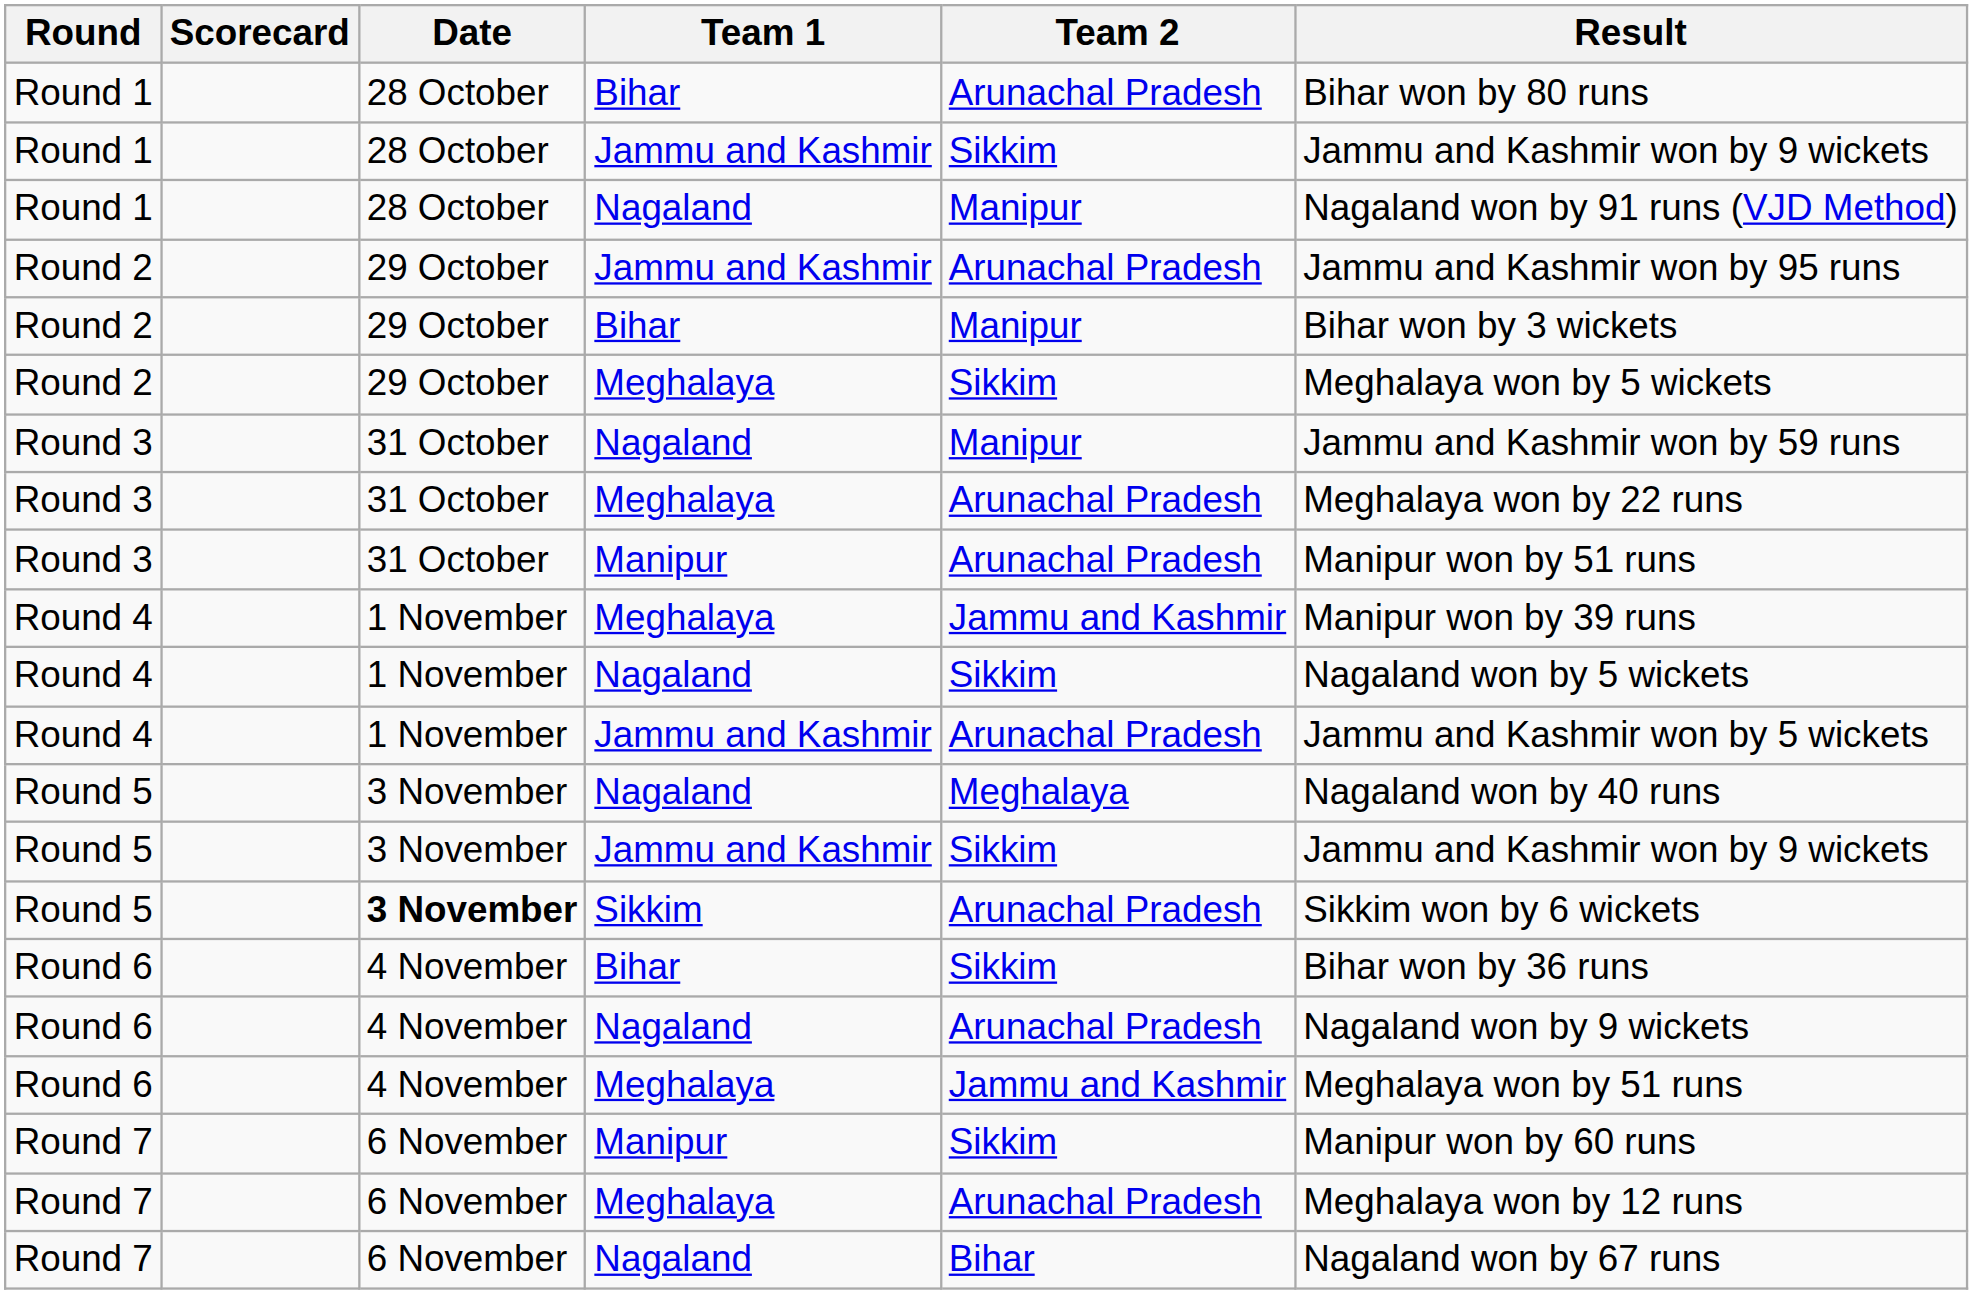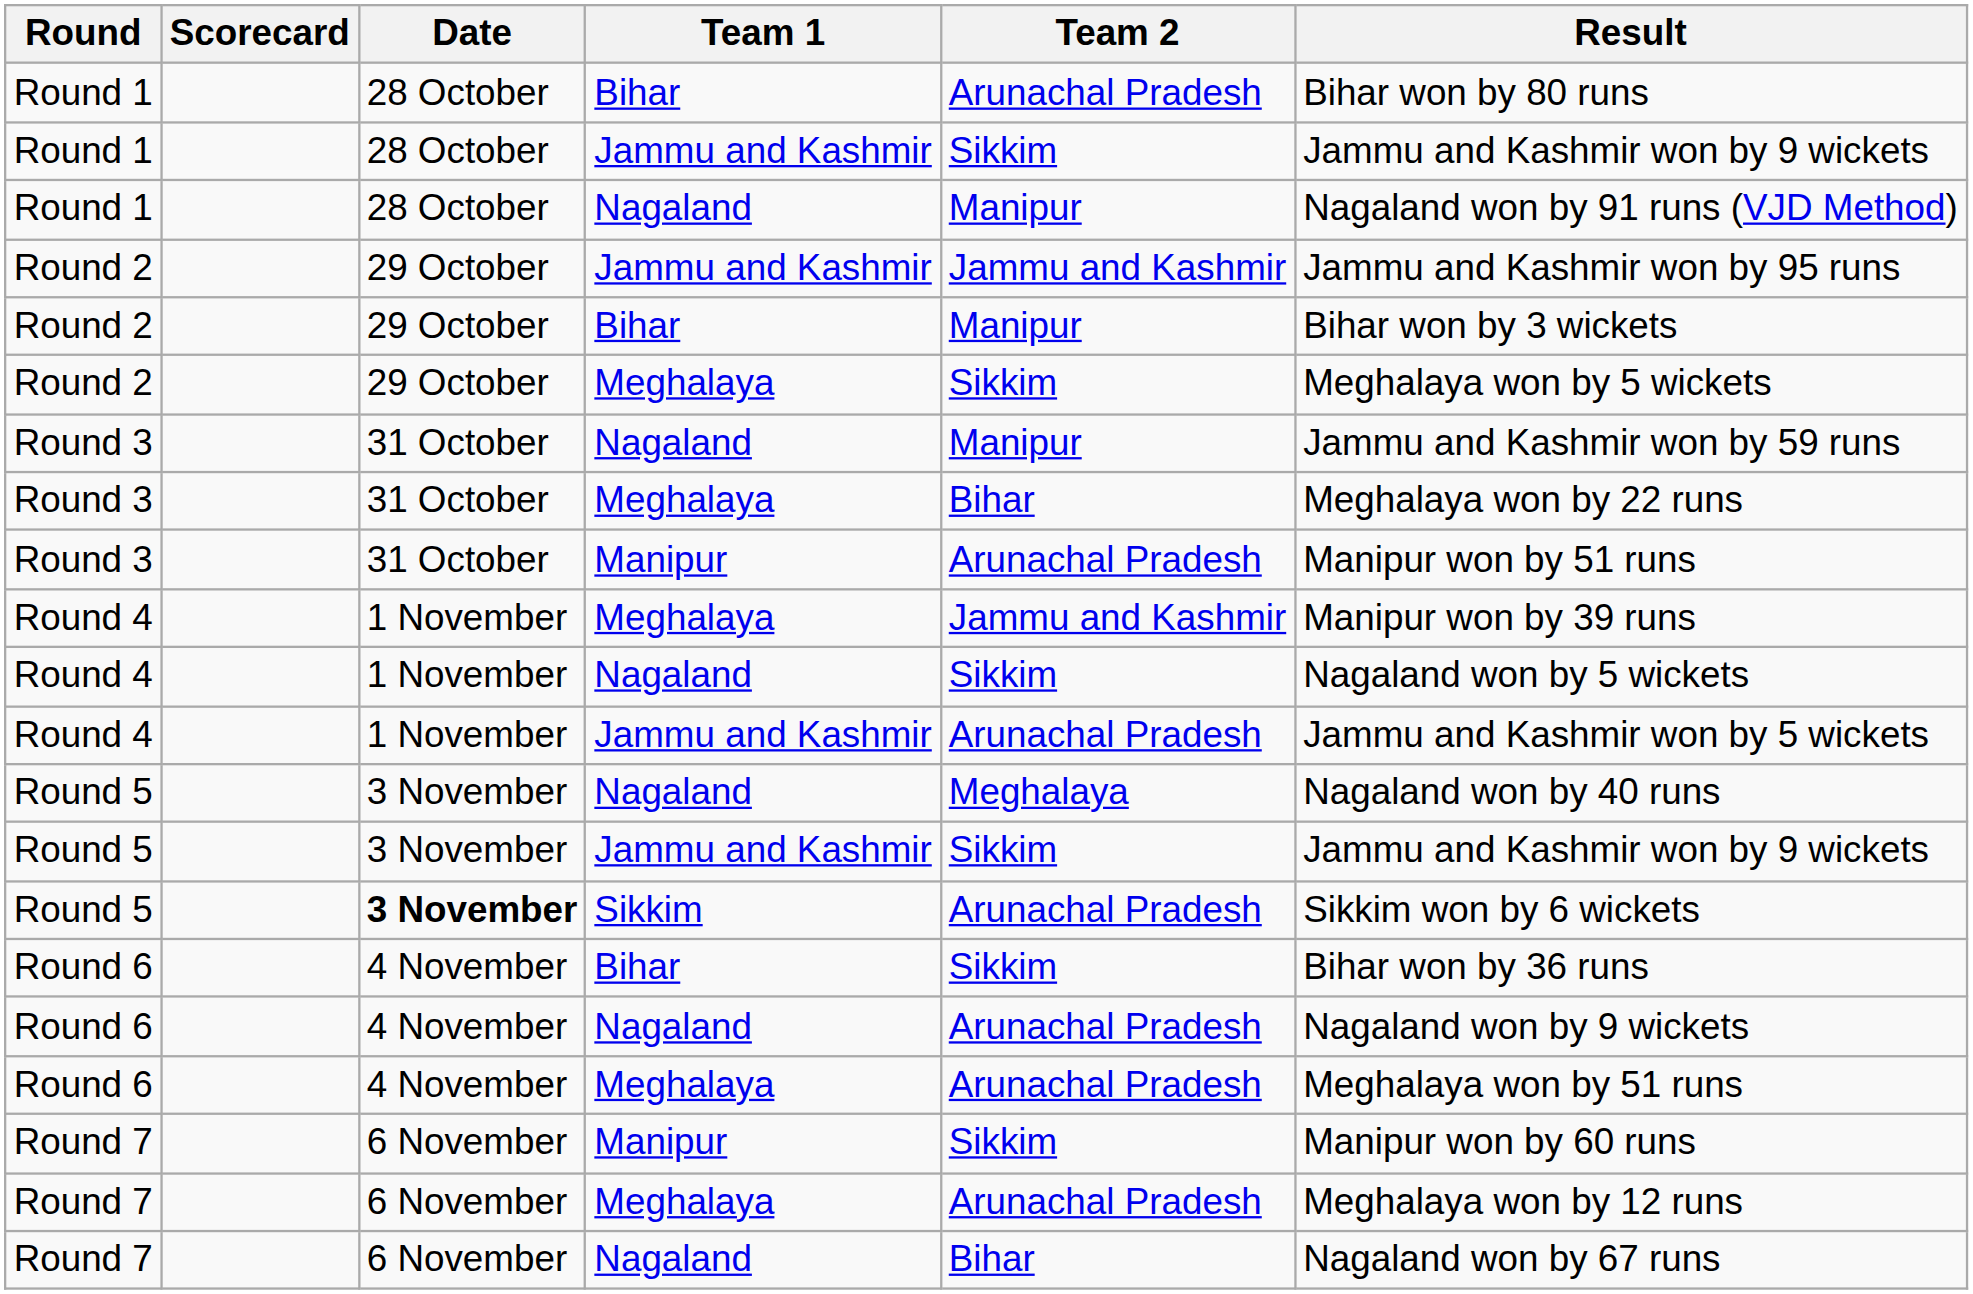 <table class="wikitable collapsible sortable collapsed">
 <tr>
 <th>Round</th>
 <th>Scorecard</th>
 <th>Date</th>
 <th>Team 1</th>
 <th>Team 2</th>
 <th>Result</th>
 </tr>
 <tr>
 <td>Round 1</td>
 <td></td>
 <td>28 October</td>
 <td><a href='#'>Bihar</a></td>
 <td><a href='#'>Arunachal Pradesh</a></td>
 <td>Bihar won by 80 runs</td>
 </tr>
 <tr>
 <td>Round 1</td>
 <td></td>
 <td>28 October</td>
 <td><a href='#'>Jammu and Kashmir</a></td>
 <td><a href='#'>Sikkim</a></td>
 <td>Jammu and Kashmir won by 9 wickets</td>
 </tr>
 <tr>
 <td>Round 1</td>
 <td></td>
 <td>28 October</td>
 <td><a href='#'>Nagaland</a></td>
 <td><a href='#'>Manipur</a></td>
 <td>Nagaland won by 91 runs (<a href='#'>VJD Method</a>)</td>
 </tr>
 <tr>
 <td>Round 2</td>
 <td></td>
 <td>29 October</td>
 <td><a href='#'>Jammu and Kashmir</a></td>
-<td><a href='#'>Arunachal Pradesh</a></td>
+<td><a href='#'>Jammu and Kashmir</a></td>
 <td>Jammu and Kashmir won by 95 runs</td>
 </tr>
 <tr>
 <td>Round 2</td>
 <td></td>
 <td>29 October</td>
 <td><a href='#'>Bihar</a></td>
 <td><a href='#'>Manipur</a></td>
 <td>Bihar won by 3 wickets</td>
 </tr>
 <tr>
 <td>Round 2</td>
 <td></td>
 <td>29 October</td>
 <td><a href='#'>Meghalaya</a></td>
 <td><a href='#'>Sikkim</a></td>
 <td>Meghalaya won by 5 wickets</td>
 </tr>
 <tr>
 <td>Round 3</td>
 <td></td>
 <td>31 October</td>
 <td><a href='#'>Nagaland</a></td>
 <td><a href='#'>Manipur</a></td>
 <td>Jammu and Kashmir won by 59 runs</td>
 </tr>
 <tr>
 <td>Round 3</td>
 <td></td>
 <td>31 October</td>
 <td><a href='#'>Meghalaya</a></td>
-<td><a href='#'>Arunachal Pradesh</a></td>
+<td><a href='#'>Bihar</a></td>
 <td>Meghalaya won by 22 runs</td>
 </tr>
 <tr>
 <td>Round 3</td>
 <td></td>
 <td>31 October</td>
 <td><a href='#'>Manipur</a></td>
 <td><a href='#'>Arunachal Pradesh</a></td>
 <td>Manipur won by 51 runs</td>
 </tr>
 <tr>
 <td>Round 4</td>
 <td></td>
 <td>1 November</td>
 <td><a href='#'>Meghalaya</a></td>
 <td><a href='#'>Jammu and Kashmir</a></td>
 <td>Manipur won by 39 runs</td>
 </tr>
 <tr>
 <td>Round 4</td>
 <td></td>
 <td>1 November</td>
 <td><a href='#'>Nagaland</a></td>
 <td><a href='#'>Sikkim</a></td>
 <td>Nagaland won by 5 wickets</td>
 </tr>
 <tr>
 <td>Round 4</td>
 <td></td>
 <td>1 November</td>
 <td><a href='#'>Jammu and Kashmir</a></td>
 <td><a href='#'>Arunachal Pradesh</a></td>
 <td>Jammu and Kashmir won by 5 wickets</td>
 </tr>
 <tr>
 <td>Round 5</td>
 <td></td>
 <td>3 November</td>
 <td><a href='#'>Nagaland</a></td>
 <td><a href='#'>Meghalaya</a></td>
 <td>Nagaland won by 40 runs</td>
 </tr>
 <tr>
 <td>Round 5</td>
 <td></td>
 <td>3 November</td>
 <td><a href='#'>Jammu and Kashmir</a></td>
 <td><a href='#'>Sikkim</a></td>
 <td>Jammu and Kashmir won by 9 wickets</td>
 </tr>
 <tr>
 <td>Round 5</td>
 <td></td>
 <td><strong>3 November</strong></td>
 <td><a href='#'>Sikkim</a></td>
 <td><a href='#'>Arunachal Pradesh</a></td>
 <td>Sikkim won by 6 wickets</td>
 </tr>
 <tr>
 <td>Round 6</td>
 <td></td>
 <td>4 November</td>
 <td><a href='#'>Bihar</a></td>
 <td><a href='#'>Sikkim</a></td>
 <td>Bihar won by 36 runs</td>
 </tr>
 <tr>
 <td>Round 6</td>
 <td></td>
 <td>4 November</td>
 <td><a href='#'>Nagaland</a></td>
 <td><a href='#'>Arunachal Pradesh</a></td>
 <td>Nagaland won by 9 wickets</td>
 </tr>
 <tr>
 <td>Round 6</td>
 <td></td>
 <td>4 November</td>
 <td><a href='#'>Meghalaya</a></td>
-<td><a href='#'>Jammu and Kashmir</a></td>
+<td><a href='#'>Arunachal Pradesh</a></td>
 <td>Meghalaya won by 51 runs</td>
 </tr>
 <tr>
 <td>Round 7</td>
 <td></td>
 <td>6 November</td>
 <td><a href='#'>Manipur</a></td>
 <td><a href='#'>Sikkim</a></td>
 <td>Manipur won by 60 runs</td>
 </tr>
 <tr>
 <td>Round 7</td>
 <td></td>
 <td>6 November</td>
 <td><a href='#'>Meghalaya</a></td>
 <td><a href='#'>Arunachal Pradesh</a></td>
 <td>Meghalaya won by 12 runs</td>
 </tr>
 <tr>
 <td>Round 7</td>
 <td></td>
 <td>6 November</td>
 <td><a href='#'>Nagaland</a></td>
 <td><a href='#'>Bihar</a></td>
 <td>Nagaland won by 67 runs</td>
 </tr>
 </table>
